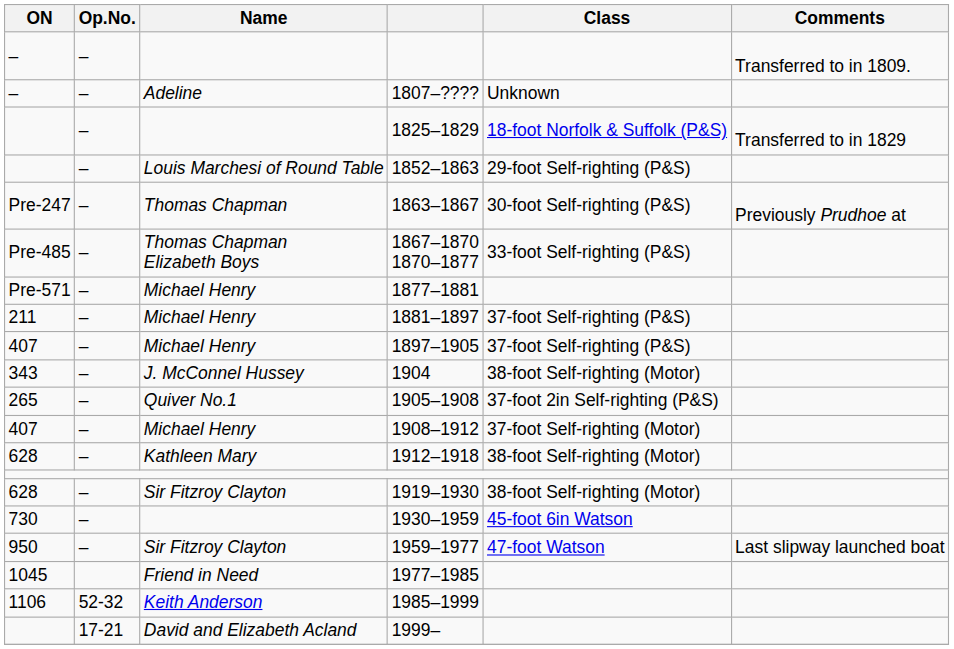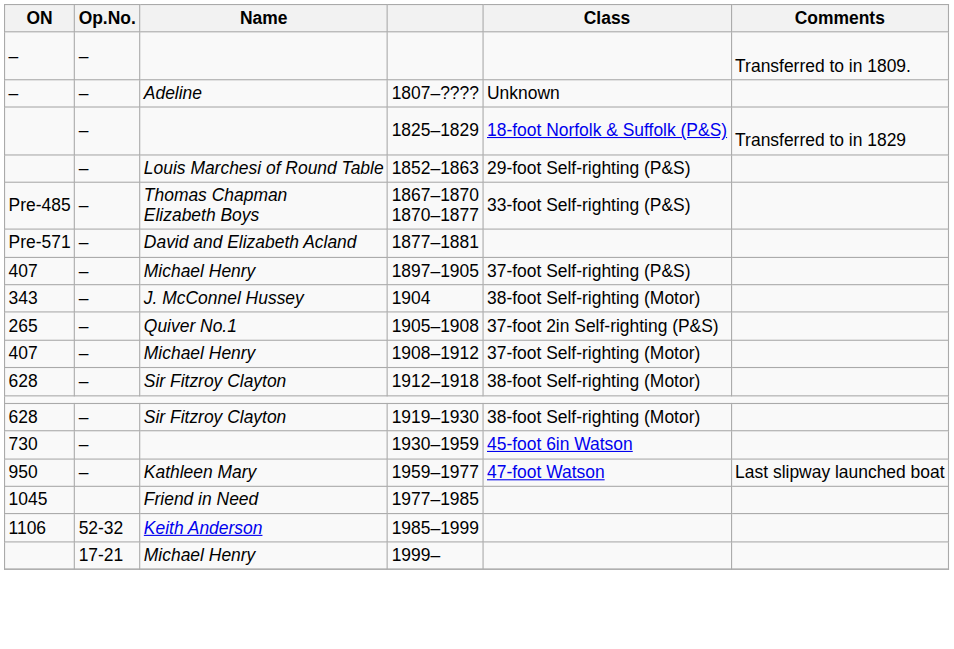 <table class="wikitable">
 <tr>
 <th>ON</th>
 <th>Op.No.</th>
 <th>Name</th>
 <th></th>
 <th>Class</th>
 <th>Comments</th>
 </tr>
 <tr>
 <td>–</td>
 <td>–</td>
 <td></td>
 <td></td>
 <td></td>
 <td><br>Transferred to  in 1809.</td>
 </tr>
 <tr>
 <td>–</td>
 <td>–</td>
 <td><em>Adeline</em></td>
 <td>1807–????</td>
 <td>Unknown</td>
 <td><br></td>
 </tr>
 <tr>
 <td></td>
 <td>–</td>
 <td></td>
 <td>1825–1829</td>
 <td><a href='#'>18-foot Norfolk & Suffolk (P&S)</a></td>
 <td><br>Transferred to  in 1829</td>
 </tr>
 <tr>
 <td></td>
 <td>–</td>
 <td><em>Louis Marchesi of Round Table</em></td>
 <td>1852–1863</td>
 <td>29-foot Self-righting (P&S)</td>
 <td></td>
 </tr>
 <tr>
-<td>Pre-247</td>
-<td>–</td>
-<td><em>Thomas Chapman</em></td>
-<td>1863–1867</td>
-<td>30-foot Self-righting (P&S)</td>
-<td><br>Previously <em>Prudhoe</em> at </td>
-</tr>
-<tr>
 <td>Pre-485</td>
 <td>–</td>
 <td><em>Thomas Chapman</em><br><em>Elizabeth Boys</em></td>
 <td>1867–1870<br>1870–1877</td>
 <td>33-foot Self-righting (P&S)</td>
 <td><br></td>
 </tr>
 <tr>
 <td>Pre-571</td>
 <td>–</td>
-<td><em>Michael Henry</em></td>
+<td><em>David and Elizabeth Acland</em></td>
 <td>1877–1881</td>
 <td></td>
-<td></td>
-</tr>
-<tr>
-<td>211</td>
-<td>–</td>
-<td><em>Michael Henry</em></td>
-<td>1881–1897</td>
-<td>37-foot Self-righting (P&S)</td>
 <td></td>
 </tr>
 <tr>
 <td>407</td>
 <td>–</td>
 <td><em>Michael Henry</em></td>
 <td>1897–1905</td>
 <td>37-foot Self-righting (P&S)</td>
 <td></td>
 </tr>
 <tr>
 <td>343</td>
 <td>–</td>
 <td><em>J. McConnel Hussey</em></td>
 <td>1904</td>
 <td>38-foot Self-righting (Motor)</td>
 <td></td>
 </tr>
 <tr>
 <td>265</td>
 <td>–</td>
 <td><em>Quiver No.1</em></td>
 <td>1905–1908</td>
 <td>37-foot 2in Self-righting (P&S)</td>
 <td></td>
 </tr>
 <tr>
 <td>407</td>
 <td>–</td>
 <td><em>Michael Henry</em></td>
 <td>1908–1912</td>
 <td>37-foot Self-righting (Motor)</td>
 <td></td>
 </tr>
 <tr>
 <td>628</td>
 <td>–</td>
-<td><em>Kathleen Mary</em></td>
+<td><em>Sir Fitzroy Clayton</em></td>
 <td>1912–1918</td>
 <td>38-foot Self-righting (Motor)</td>
 <td></td>
 </tr>
 <tr>
 <td colspan=6 style=" text-align: center;"></td>
 </tr>
 <tr>
 <td>628</td>
 <td>–</td>
 <td><em>Sir Fitzroy Clayton</em></td>
 <td>1919–1930</td>
 <td>38-foot Self-righting (Motor)</td>
 <td></td>
 </tr>
 <tr>
 <td>730</td>
 <td>–</td>
 <td></td>
 <td>1930–1959</td>
 <td><a href='#'>45-foot 6in Watson</a></td>
 <td></td>
 </tr>
 <tr>
 <td>950</td>
 <td>–</td>
-<td><em>Sir Fitzroy Clayton</em></td>
+<td><em>Kathleen Mary</em></td>
 <td>1959–1977</td>
 <td><a href='#'>47-foot Watson</a></td>
 <td>Last slipway launched boat</td>
 </tr>
 <tr>
 <td>1045</td>
 <td></td>
 <td><em>Friend in Need</em></td>
 <td>1977–1985</td>
 <td></td>
 <td></td>
 </tr>
 <tr>
 <td>1106</td>
 <td>52-32</td>
 <td><a href='#'><em>Keith Anderson</em></a></td>
 <td>1985–1999</td>
 <td></td>
 <td></td>
 </tr>
 <tr>
 <td></td>
 <td>17-21</td>
-<td><em>David and Elizabeth Acland</em></td>
+<td><em>Michael Henry</em></td>
 <td>1999–</td>
 <td></td>
 <td></td>
 </tr>
 <tr>
 </tr>
 </table>
